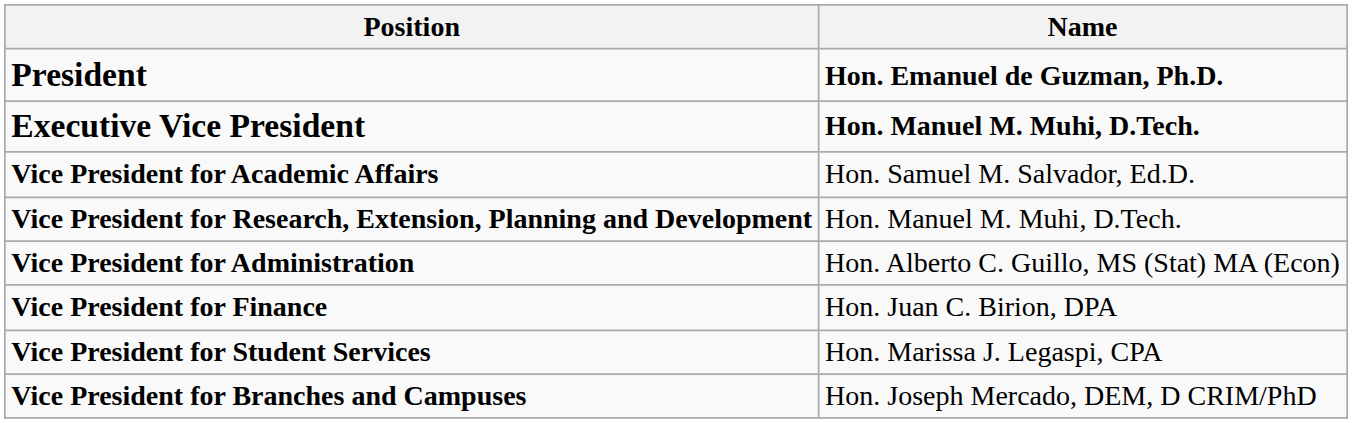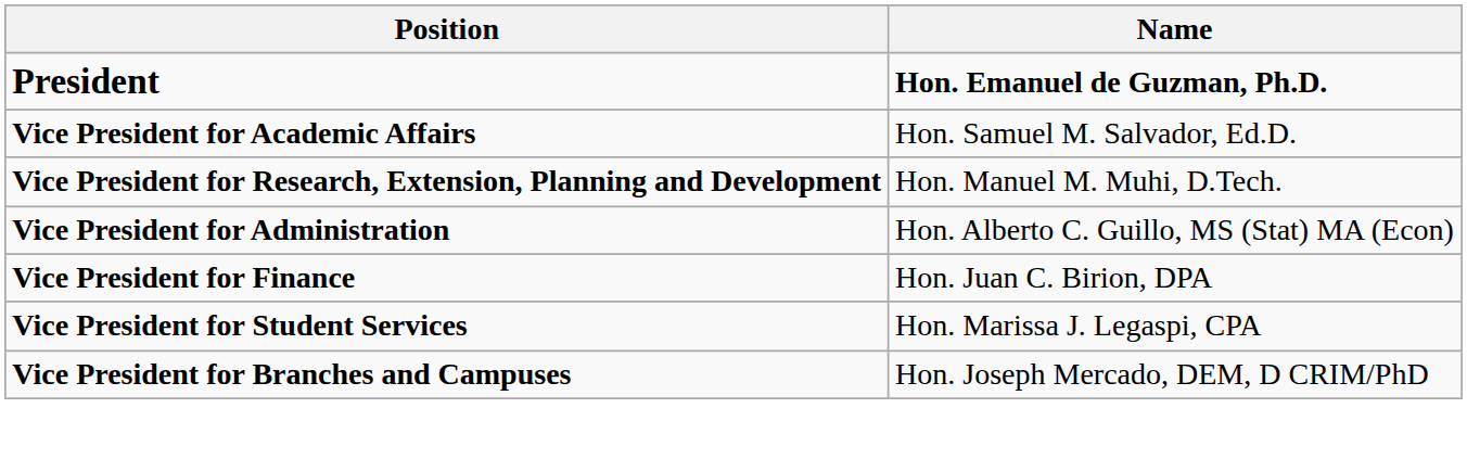 <table class="wikitable">
 <tr>
 <th>Position</th>
 <th>Name</th>
 </tr>
 <tr>
 <td><big><strong>President</strong></big></td>
 <td><strong>Hon. Emanuel de Guzman, Ph.D.</strong></td>
-</tr>
-<tr>
-<td><big><strong>Executive Vice President</strong></big></td>
-<td><strong>Hon. Manuel M. Muhi, D.Tech.</strong></td>
 </tr>
 <tr>
 <td><strong>Vice President for Academic Affairs</strong></td>
 <td>Hon. Samuel M. Salvador, Ed.D.</td>
 </tr>
 <tr>
 <td><strong>Vice President for Research, Extension, Planning and Development</strong></td>
 <td>Hon. Manuel M. Muhi, D.Tech.</td>
 </tr>
 <tr>
 <td><strong>Vice President for Administration</strong></td>
 <td>Hon. Alberto C. Guillo, MS (Stat) MA (Econ)</td>
 </tr>
 <tr>
 <td><strong>Vice President for Finance</strong></td>
 <td>Hon. Juan C. Birion, DPA</td>
 </tr>
 <tr>
 <td><strong>Vice President for Student Services</strong></td>
 <td>Hon. Marissa J. Legaspi, CPA</td>
 </tr>
 <tr>
 <td><strong>Vice President for Branches and Campuses</strong></td>
 <td>Hon. Joseph Mercado, DEM, D CRIM/PhD</td>
 </tr>
 </table>
